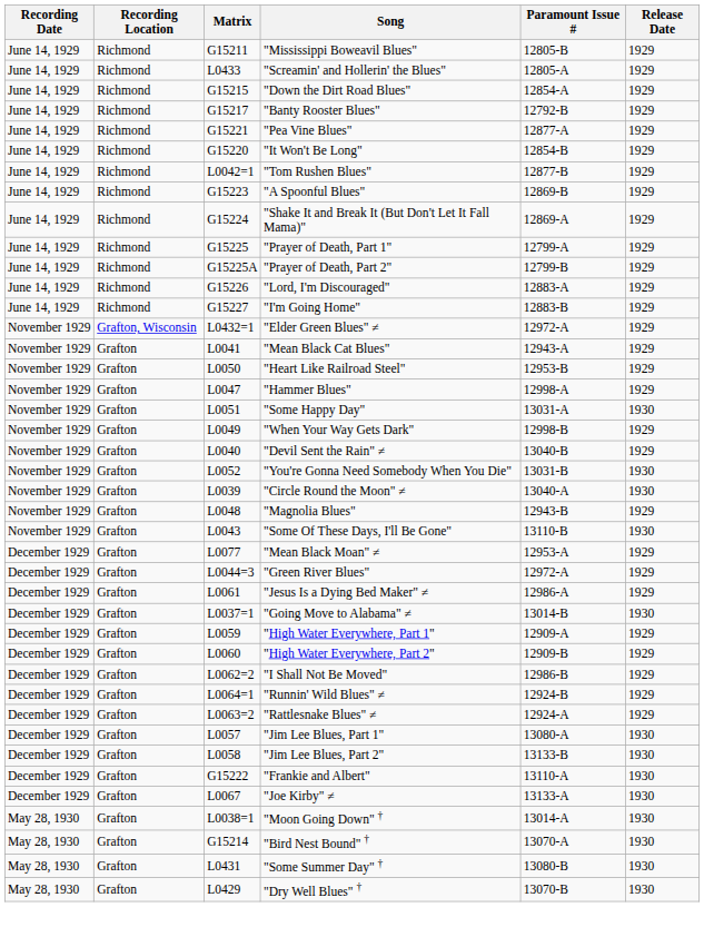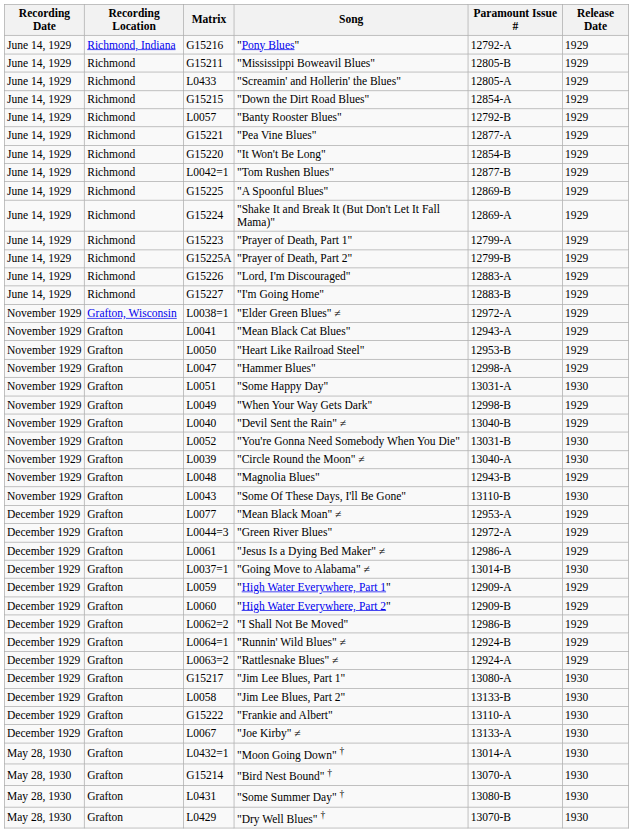 <table class="wikitable sortable">
 <tr>
 <th>Recording Date</th>
 <th>Recording Location</th>
 <th>Matrix</th>
 <th>Song</th>
 <th>Paramount Issue #</th>
 <th>Release Date</th>
+</tr>
+<tr>
+<td>June 14, 1929</td>
+<td><a href='#'>Richmond, Indiana</a></td>
+<td>G15216</td>
+<td>"<a href='#'>Pony Blues</a>"</td>
+<td>12792-A</td>
+<td>1929</td>
 </tr>
 <tr>
 <td>June 14, 1929</td>
 <td>Richmond</td>
 <td>G15211</td>
 <td>"Mississippi Boweavil Blues"</td>
 <td>12805-B</td>
 <td>1929</td>
 </tr>
 <tr>
 <td>June 14, 1929</td>
 <td>Richmond</td>
 <td>L0433</td>
 <td>"Screamin' and Hollerin' the Blues"</td>
 <td>12805-A</td>
 <td>1929</td>
 </tr>
 <tr>
 <td>June 14, 1929</td>
 <td>Richmond</td>
 <td>G15215</td>
 <td>"Down the Dirt Road Blues"</td>
 <td>12854-A</td>
 <td>1929</td>
 </tr>
 <tr>
 <td>June 14, 1929</td>
 <td>Richmond</td>
-<td>G15217</td>
+<td>L0057</td>
 <td>"Banty Rooster Blues"</td>
 <td>12792-B</td>
 <td>1929</td>
 </tr>
 <tr>
 <td>June 14, 1929</td>
 <td>Richmond</td>
 <td>G15221</td>
 <td>"Pea Vine Blues"</td>
 <td>12877-A</td>
 <td>1929</td>
 </tr>
 <tr>
 <td>June 14, 1929</td>
 <td>Richmond</td>
 <td>G15220</td>
 <td>"It Won't Be Long"</td>
 <td>12854-B</td>
 <td>1929</td>
 </tr>
 <tr>
 <td>June 14, 1929</td>
 <td>Richmond</td>
 <td>L0042=1</td>
 <td>"Tom Rushen Blues"</td>
 <td>12877-B</td>
 <td>1929</td>
 </tr>
 <tr>
 <td>June 14, 1929</td>
 <td>Richmond</td>
-<td>G15223</td>
+<td>G15225</td>
 <td>"A Spoonful Blues"</td>
 <td>12869-B</td>
 <td>1929</td>
 </tr>
 <tr>
 <td>June 14, 1929</td>
 <td>Richmond</td>
 <td>G15224</td>
 <td>"Shake It and Break It (But Don't Let It Fall Mama)"</td>
 <td>12869-A</td>
 <td>1929</td>
 </tr>
 <tr>
 <td>June 14, 1929</td>
 <td>Richmond</td>
-<td>G15225</td>
+<td>G15223</td>
 <td>"Prayer of Death, Part 1"</td>
 <td>12799-A</td>
 <td>1929</td>
 </tr>
 <tr>
 <td>June 14, 1929</td>
 <td>Richmond</td>
 <td>G15225A</td>
 <td>"Prayer of Death, Part 2"</td>
 <td>12799-B</td>
 <td>1929</td>
 </tr>
 <tr>
 <td>June 14, 1929</td>
 <td>Richmond</td>
 <td>G15226</td>
 <td>"Lord, I'm Discouraged"</td>
 <td>12883-A</td>
 <td>1929</td>
 </tr>
 <tr>
 <td>June 14, 1929</td>
 <td>Richmond</td>
 <td>G15227</td>
 <td>"I'm Going Home"</td>
 <td>12883-B</td>
 <td>1929</td>
 </tr>
 <tr>
 <td>November 1929</td>
 <td><a href='#'>Grafton, Wisconsin</a></td>
-<td>L0432=1</td>
+<td>L0038=1</td>
 <td>"Elder Green Blues" ≠</td>
 <td>12972-A</td>
 <td>1929</td>
 </tr>
 <tr>
 <td>November 1929</td>
 <td>Grafton</td>
 <td>L0041</td>
 <td>"Mean Black Cat Blues"</td>
 <td>12943-A</td>
 <td>1929</td>
 </tr>
 <tr>
 <td>November 1929</td>
 <td>Grafton</td>
 <td>L0050</td>
 <td>"Heart Like Railroad Steel"</td>
 <td>12953-B</td>
 <td>1929</td>
 </tr>
 <tr>
 <td>November 1929</td>
 <td>Grafton</td>
 <td>L0047</td>
 <td>"Hammer Blues"</td>
 <td>12998-A</td>
 <td>1929</td>
 </tr>
 <tr>
 <td>November 1929</td>
 <td>Grafton</td>
 <td>L0051</td>
 <td>"Some Happy Day"</td>
 <td>13031-A</td>
 <td>1930</td>
 </tr>
 <tr>
 <td>November 1929</td>
 <td>Grafton</td>
 <td>L0049</td>
 <td>"When Your Way Gets Dark"</td>
 <td>12998-B</td>
 <td>1929</td>
 </tr>
 <tr>
 <td>November 1929</td>
 <td>Grafton</td>
 <td>L0040</td>
 <td>"Devil Sent the Rain" ≠</td>
 <td>13040-B</td>
 <td>1929</td>
 </tr>
 <tr>
 <td>November 1929</td>
 <td>Grafton</td>
 <td>L0052</td>
 <td>"You're Gonna Need Somebody When You Die"</td>
 <td>13031-B</td>
 <td>1930</td>
 </tr>
 <tr>
 <td>November 1929</td>
 <td>Grafton</td>
 <td>L0039</td>
 <td>"Circle Round the Moon" ≠</td>
 <td>13040-A</td>
 <td>1930</td>
 </tr>
 <tr>
 <td>November 1929</td>
 <td>Grafton</td>
 <td>L0048</td>
 <td>"Magnolia Blues"</td>
 <td>12943-B</td>
 <td>1929</td>
 </tr>
 <tr>
 <td>November 1929</td>
 <td>Grafton</td>
 <td>L0043</td>
 <td>"Some Of These Days, I'll Be Gone"</td>
 <td>13110-B</td>
 <td>1930</td>
 </tr>
 <tr>
 <td>December 1929</td>
 <td>Grafton</td>
 <td>L0077</td>
 <td>"Mean Black Moan" ≠</td>
 <td>12953-A</td>
 <td>1929</td>
 </tr>
 <tr>
 <td>December 1929</td>
 <td>Grafton</td>
 <td>L0044=3</td>
 <td>"Green River Blues"</td>
 <td>12972-A</td>
 <td>1929</td>
 </tr>
 <tr>
 <td>December 1929</td>
 <td>Grafton</td>
 <td>L0061</td>
 <td>"Jesus Is a Dying Bed Maker" ≠</td>
 <td>12986-A</td>
 <td>1929</td>
 </tr>
 <tr>
 <td>December 1929</td>
 <td>Grafton</td>
 <td>L0037=1</td>
 <td>"Going Move to Alabama" ≠</td>
 <td>13014-B</td>
 <td>1930</td>
 </tr>
 <tr>
 <td>December 1929</td>
 <td>Grafton</td>
 <td>L0059</td>
 <td>"<a href='#'>High Water Everywhere, Part 1</a>"</td>
 <td>12909-A</td>
 <td>1929</td>
 </tr>
 <tr>
 <td>December 1929</td>
 <td>Grafton</td>
 <td>L0060</td>
 <td>"<a href='#'>High Water Everywhere, Part 2</a>"</td>
 <td>12909-B</td>
 <td>1929</td>
 </tr>
 <tr>
 <td>December 1929</td>
 <td>Grafton</td>
 <td>L0062=2</td>
 <td>"I Shall Not Be Moved"</td>
 <td>12986-B</td>
 <td>1929</td>
 </tr>
 <tr>
 <td>December 1929</td>
 <td>Grafton</td>
 <td>L0064=1</td>
 <td>"Runnin' Wild Blues" ≠</td>
 <td>12924-B</td>
 <td>1929</td>
 </tr>
 <tr>
 <td>December 1929</td>
 <td>Grafton</td>
 <td>L0063=2</td>
 <td>"Rattlesnake Blues" ≠</td>
 <td>12924-A</td>
 <td>1929</td>
 </tr>
 <tr>
 <td>December 1929</td>
 <td>Grafton</td>
-<td>L0057</td>
+<td>G15217</td>
 <td>"Jim Lee Blues, Part 1"</td>
 <td>13080-A</td>
 <td>1930</td>
 </tr>
 <tr>
 <td>December 1929</td>
 <td>Grafton</td>
 <td>L0058</td>
 <td>"Jim Lee Blues, Part 2"</td>
 <td>13133-B</td>
 <td>1930</td>
 </tr>
 <tr>
 <td>December 1929</td>
 <td>Grafton</td>
 <td>G15222</td>
 <td>"Frankie and Albert"</td>
 <td>13110-A</td>
 <td>1930</td>
 </tr>
 <tr>
 <td>December 1929</td>
 <td>Grafton</td>
 <td>L0067</td>
 <td>"Joe Kirby" ≠</td>
 <td>13133-A</td>
 <td>1930</td>
 </tr>
 <tr>
 <td>May 28, 1930</td>
 <td>Grafton</td>
-<td>L0038=1</td>
+<td>L0432=1</td>
 <td>"Moon Going Down" <sup>†</sup></td>
 <td>13014-A</td>
 <td>1930</td>
 </tr>
 <tr>
 <td>May 28, 1930</td>
 <td>Grafton</td>
 <td>G15214</td>
 <td>"Bird Nest Bound" <sup>†</sup></td>
 <td>13070-A</td>
 <td>1930</td>
 </tr>
 <tr>
 <td>May 28, 1930</td>
 <td>Grafton</td>
 <td>L0431</td>
 <td>"Some Summer Day" <sup>†</sup></td>
 <td>13080-B</td>
 <td>1930</td>
 </tr>
 <tr>
 <td>May 28, 1930</td>
 <td>Grafton</td>
 <td>L0429</td>
 <td>"Dry Well Blues" <sup>†</sup></td>
 <td>13070-B</td>
 <td>1930</td>
 </tr>
 </table>
